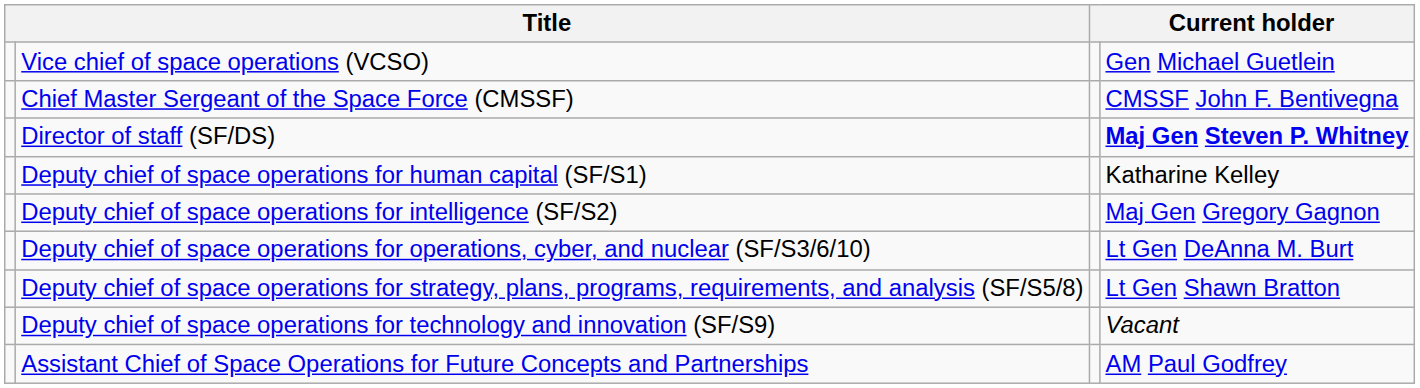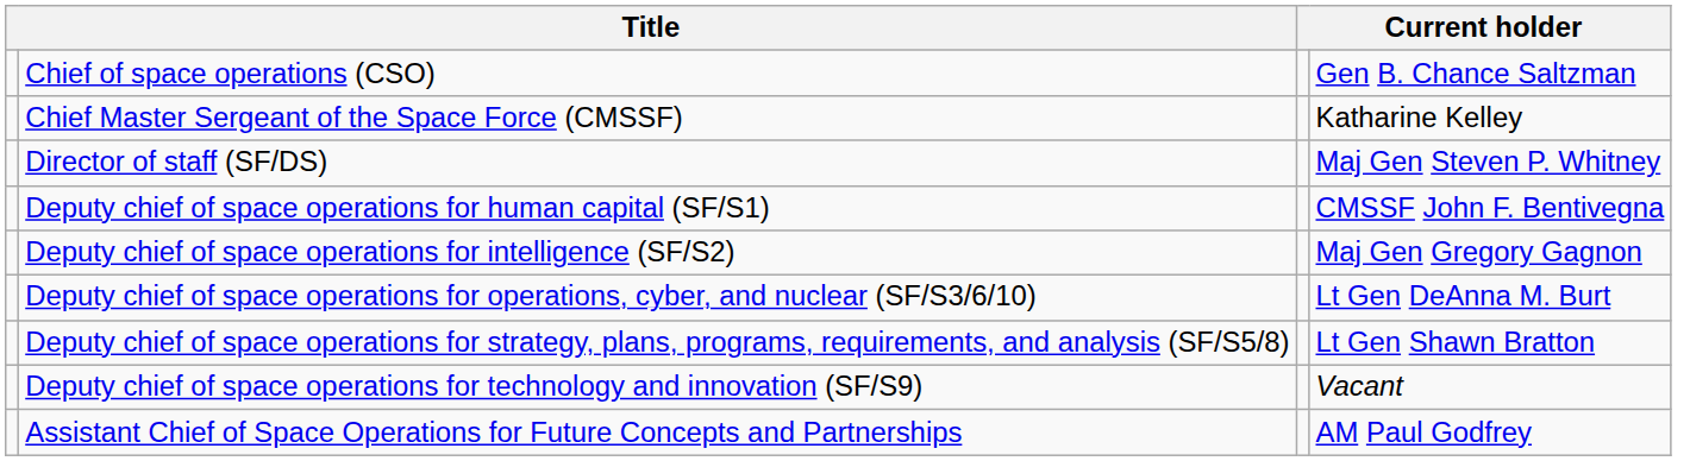 <table class="wikitable">
 <tr>
 <th colspan=2>Title</th>
 <th colspan=2>Current holder</th>
 </tr>
 <tr>
 <td></td>
-<td><a href='#'>Vice chief of space operations</a> (VCSO)</td>
+<td><a href='#'>Chief of space operations</a> (CSO)</td>
 <td></td>
-<td><a href='#'>Gen</a> <a href='#'>Michael Guetlein</a></td>
+<td><a href='#'>Gen</a> <a href='#'>B. Chance Saltzman</a></td>
 </tr>
 <tr>
 <td></td>
 <td><a href='#'>Chief Master Sergeant of the Space Force</a> (CMSSF)</td>
 <td></td>
-<td><a href='#'>CMSSF</a> <a href='#'>John F. Bentivegna</a></td>
+<td>Katharine Kelley</td>
 </tr>
 <tr>
 <td></td>
 <td><a href='#'>Director of staff</a> (SF/DS)</td>
 <td></td>
-<td><strong><a href='#'>Maj Gen</a> <a href='#'>Steven P. Whitney</a></strong></td>
+<td><a href='#'>Maj Gen</a> <a href='#'>Steven P. Whitney</a></td>
 </tr>
 <tr>
 <td></td>
 <td><a href='#'>Deputy chief of space operations for human capital</a> (SF/S1)</td>
 <td></td>
-<td>Katharine Kelley</td>
+<td><a href='#'>CMSSF</a> <a href='#'>John F. Bentivegna</a></td>
 </tr>
 <tr>
 <td></td>
 <td><a href='#'>Deputy chief of space operations for intelligence</a> (SF/S2)</td>
 <td></td>
 <td><a href='#'>Maj Gen</a> <a href='#'>Gregory Gagnon</a></td>
 </tr>
 <tr>
 <td></td>
 <td><a href='#'>Deputy chief of space operations for operations, cyber, and nuclear</a> (SF/S3/6/10)</td>
 <td></td>
 <td><a href='#'>Lt Gen</a> <a href='#'>DeAnna M. Burt</a></td>
 </tr>
 <tr>
 <td></td>
 <td><a href='#'>Deputy chief of space operations for strategy, plans, programs, requirements, and analysis</a> (SF/S5/8)</td>
 <td></td>
 <td><a href='#'>Lt Gen</a> <a href='#'>Shawn Bratton</a></td>
 </tr>
 <tr>
 <td></td>
 <td><a href='#'>Deputy chief of space operations for technology and innovation</a> (SF/S9)</td>
 <td></td>
 <td><em>Vacant</em></td>
 </tr>
 <tr>
 <td></td>
 <td><a href='#'>Assistant Chief of Space Operations for Future Concepts and Partnerships</a></td>
 <td></td>
 <td><a href='#'>AM</a> <a href='#'>Paul Godfrey</a></td>
 </tr>
 </table>
